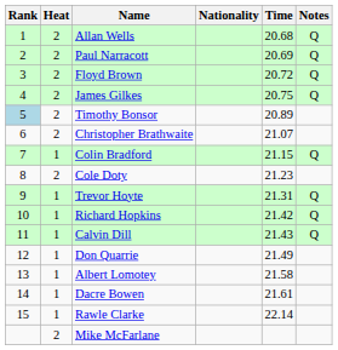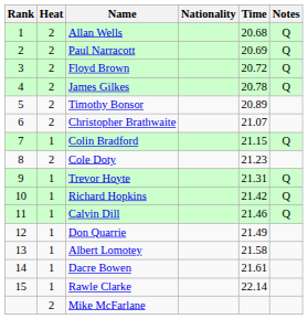 <table class="wikitable sortable" style="text-align:center">
 <tr>
 <th>Rank</th>
 <th>Heat</th>
 <th>Name</th>
 <th>Nationality</th>
 <th>Time</th>
 <th>Notes</th>
 </tr>
 <tr bgcolor=ccffcc>
 <td>1</td>
 <td>2</td>
 <td align=left><a href='#'>Allan Wells</a></td>
 <td align=left></td>
 <td>20.68</td>
 <td>Q</td>
 </tr>
 <tr bgcolor=ccffcc>
 <td>2</td>
 <td>2</td>
 <td align=left><a href='#'>Paul Narracott</a></td>
 <td align=left></td>
 <td>20.69</td>
 <td>Q</td>
 </tr>
 <tr bgcolor=ccffcc>
 <td>3</td>
 <td>2</td>
 <td align=left><a href='#'>Floyd Brown</a></td>
 <td align=left></td>
 <td>20.72</td>
 <td>Q</td>
 </tr>
 <tr bgcolor=ccffcc>
 <td>4</td>
 <td>2</td>
 <td align=left><a href='#'>James Gilkes</a></td>
 <td align=left></td>
-<td>20.75</td>
+<td>20.78</td>
 <td>Q</td>
 </tr>
 <tr>
-<td style="background: lightblue;">5</td>
+<td>5</td>
 <td>2</td>
 <td align=left><a href='#'>Timothy Bonsor</a></td>
 <td align=left></td>
 <td>20.89</td>
 <td></td>
 </tr>
 <tr>
 <td>6</td>
 <td>2</td>
 <td align=left><a href='#'>Christopher Brathwaite</a></td>
 <td align=left></td>
 <td>21.07</td>
 <td></td>
 </tr>
 <tr bgcolor=ccffcc>
 <td>7</td>
 <td>1</td>
 <td align=left><a href='#'>Colin Bradford</a></td>
 <td align=left></td>
 <td>21.15</td>
 <td>Q</td>
 </tr>
 <tr>
 <td>8</td>
 <td>2</td>
 <td align=left><a href='#'>Cole Doty</a></td>
 <td align=left></td>
 <td>21.23</td>
 <td></td>
 </tr>
 <tr bgcolor=ccffcc>
 <td>9</td>
 <td>1</td>
 <td align=left><a href='#'>Trevor Hoyte</a></td>
 <td align=left></td>
 <td>21.31</td>
 <td>Q</td>
 </tr>
 <tr bgcolor=ccffcc>
 <td>10</td>
 <td>1</td>
 <td align=left><a href='#'>Richard Hopkins</a></td>
 <td align=left></td>
 <td>21.42</td>
 <td>Q</td>
 </tr>
 <tr bgcolor=ccffcc>
 <td>11</td>
 <td>1</td>
 <td align=left><a href='#'>Calvin Dill</a></td>
 <td align=left></td>
-<td>21.43</td>
+<td>21.46</td>
 <td>Q</td>
 </tr>
 <tr>
 <td>12</td>
 <td>1</td>
 <td align=left><a href='#'>Don Quarrie</a></td>
 <td align=left></td>
 <td>21.49</td>
 <td></td>
 </tr>
 <tr>
 <td>13</td>
 <td>1</td>
 <td align=left><a href='#'>Albert Lomotey</a></td>
 <td align=left></td>
 <td>21.58</td>
 <td></td>
 </tr>
 <tr>
 <td>14</td>
 <td>1</td>
 <td align=left><a href='#'>Dacre Bowen</a></td>
 <td align=left></td>
 <td>21.61</td>
 <td></td>
 </tr>
 <tr>
 <td>15</td>
 <td>1</td>
 <td align=left><a href='#'>Rawle Clarke</a></td>
 <td align=left></td>
 <td>22.14</td>
 <td></td>
 </tr>
 <tr>
 <td></td>
 <td>2</td>
 <td align=left><a href='#'>Mike McFarlane</a></td>
 <td align=left></td>
 <td></td>
 <td></td>
 </tr>
 </table>
